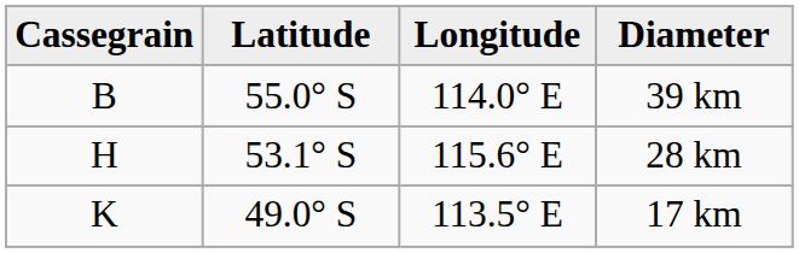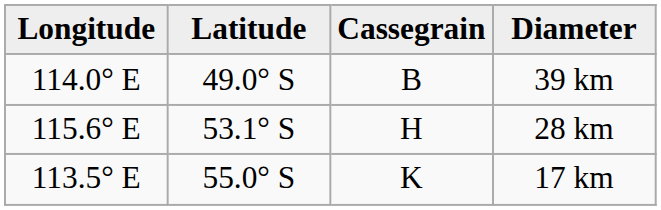 <table class="wikitable">
 <tr>
+<th width="25%" style="background:#eeeeee;">Longitude</th>
+<th width="25%" style="background:#eeeeee;">Latitude</th>
 <th width="25%" style="background:#eeeeee;">Cassegrain</th>
-<th width="25%" style="background:#eeeeee;">Latitude</th>
-<th width="25%" style="background:#eeeeee;">Longitude</th>
 <th width="25%" style="background:#eeeeee;">Diameter</th>
 </tr>
 <tr>
+<td align="center">114.0° E</td>
+<td align="center">49.0° S</td>
 <td align="center">B</td>
-<td align="center">55.0° S</td>
-<td align="center">114.0° E</td>
 <td align="center">39 km</td>
 </tr>
 <tr>
+<td align="center">115.6° E</td>
+<td align="center">53.1° S</td>
 <td align="center">H</td>
-<td align="center">53.1° S</td>
-<td align="center">115.6° E</td>
 <td align="center">28 km</td>
 </tr>
 <tr>
+<td align="center">113.5° E</td>
+<td align="center">55.0° S</td>
 <td align="center">K</td>
-<td align="center">49.0° S</td>
-<td align="center">113.5° E</td>
 <td align="center">17 km</td>
 </tr>
 </table>
